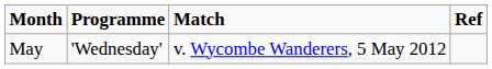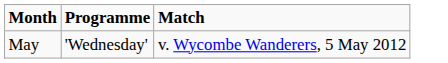 <table class="wikitable">
 <tr>
 <td><strong>Month</strong></td>
 <td><strong>Programme</strong></td>
 <td><strong>Match</strong></td>
-<td><strong>Ref</strong></td>
 </tr>
 <tr>
 <td>May</td>
 <td>'Wednesday'</td>
 <td>v. <a href='#'>Wycombe Wanderers</a>, 5 May 2012</td>
-<td></td>
 </tr>
 </table>
